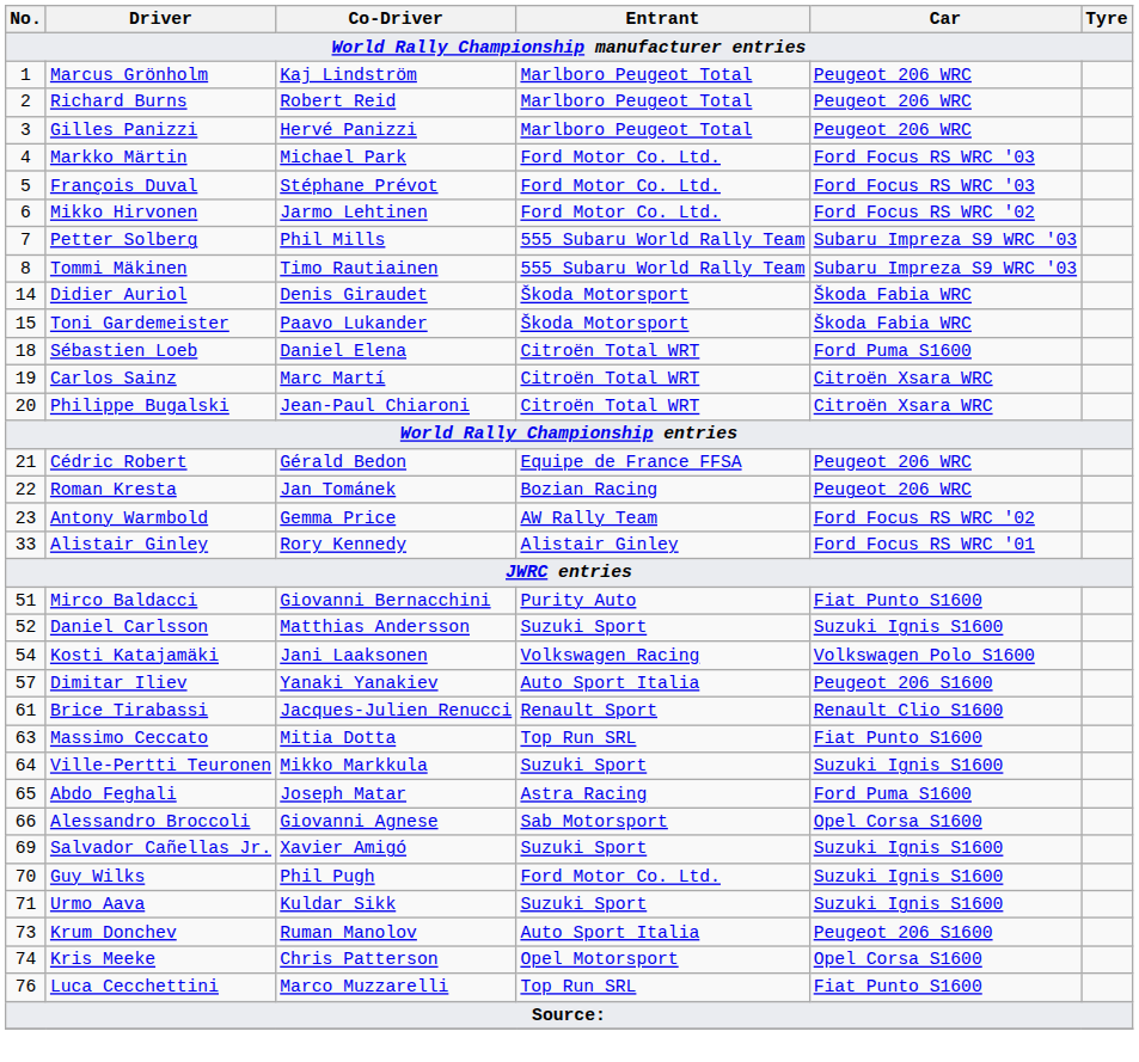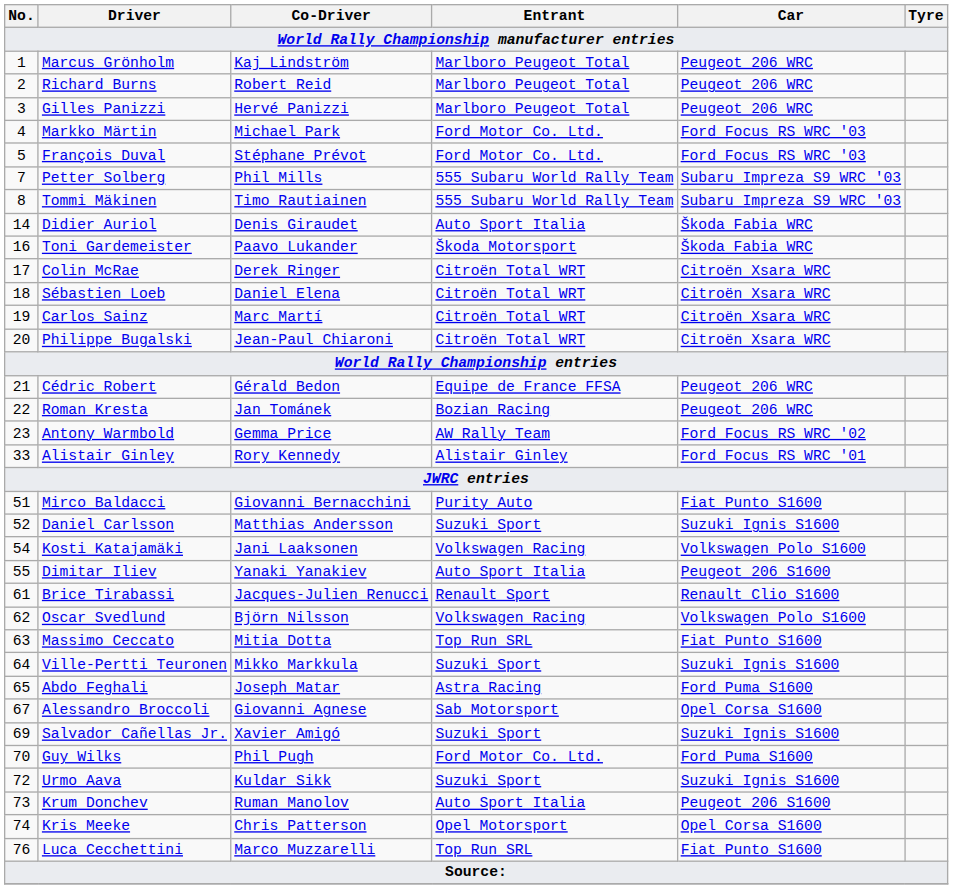 <table class="wikitable" style="font-size: 85%;">
 <tr>
 <th>No.</th>
 <th>Driver</th>
 <th>Co-Driver</th>
 <th>Entrant</th>
 <th>Car</th>
 <th>Tyre</th>
 </tr>
 <tr>
 <td style="background-color:#EAECF0; text-align:center" colspan="6"><strong><em><a href='#'>World Rally Championship</a> manufacturer entries</em></strong></td>
 </tr>
 <tr>
 <td align="center">1</td>
 <td> <a href='#'>Marcus Grönholm</a></td>
 <td> <a href='#'>Kaj Lindström</a></td>
 <td> <a href='#'>Marlboro Peugeot Total</a></td>
 <td><a href='#'>Peugeot 206 WRC</a></td>
 <td align="center"></td>
 </tr>
 <tr>
 <td align="center">2</td>
 <td> <a href='#'>Richard Burns</a></td>
 <td> <a href='#'>Robert Reid</a></td>
 <td> <a href='#'>Marlboro Peugeot Total</a></td>
 <td><a href='#'>Peugeot 206 WRC</a></td>
 <td align="center"></td>
 </tr>
 <tr>
 <td align="center">3</td>
 <td> <a href='#'>Gilles Panizzi</a></td>
 <td> <a href='#'>Hervé Panizzi</a></td>
 <td> <a href='#'>Marlboro Peugeot Total</a></td>
 <td><a href='#'>Peugeot 206 WRC</a></td>
 <td align="center"></td>
 </tr>
 <tr>
 <td align="center">4</td>
 <td> <a href='#'>Markko Märtin</a></td>
 <td> <a href='#'>Michael Park</a></td>
 <td> <a href='#'>Ford Motor Co. Ltd.</a></td>
 <td><a href='#'>Ford Focus RS WRC '03</a></td>
 <td align="center"></td>
 </tr>
 <tr>
 <td align="center">5</td>
 <td> <a href='#'>François Duval</a></td>
 <td> <a href='#'>Stéphane Prévot</a></td>
 <td> <a href='#'>Ford Motor Co. Ltd.</a></td>
 <td><a href='#'>Ford Focus RS WRC '03</a></td>
 <td align="center"></td>
 </tr>
 <tr>
-<td align="center">6</td>
-<td> <a href='#'>Mikko Hirvonen</a></td>
-<td> <a href='#'>Jarmo Lehtinen</a></td>
-<td> <a href='#'>Ford Motor Co. Ltd.</a></td>
-<td><a href='#'>Ford Focus RS WRC '02</a></td>
-<td align="center"></td>
-</tr>
-<tr>
 <td align="center">7</td>
 <td> <a href='#'>Petter Solberg</a></td>
 <td> <a href='#'>Phil Mills</a></td>
 <td> <a href='#'>555 Subaru World Rally Team</a></td>
 <td><a href='#'>Subaru Impreza S9 WRC '03</a></td>
 <td align="center"></td>
 </tr>
 <tr>
 <td align="center">8</td>
 <td> <a href='#'>Tommi Mäkinen</a></td>
 <td> <a href='#'>Timo Rautiainen</a></td>
 <td> <a href='#'>555 Subaru World Rally Team</a></td>
 <td><a href='#'>Subaru Impreza S9 WRC '03</a></td>
 <td align="center"></td>
 </tr>
 <tr>
 <td align="center">14</td>
 <td> <a href='#'>Didier Auriol</a></td>
 <td> <a href='#'>Denis Giraudet</a></td>
-<td> <a href='#'>Škoda Motorsport</a></td>
+<td> <a href='#'>Auto Sport Italia</a></td>
 <td><a href='#'>Škoda Fabia WRC</a></td>
 <td align="center"></td>
 </tr>
 <tr>
-<td align="center">15</td>
+<td align="center">16</td>
 <td> <a href='#'>Toni Gardemeister</a></td>
 <td> <a href='#'>Paavo Lukander</a></td>
 <td> <a href='#'>Škoda Motorsport</a></td>
 <td><a href='#'>Škoda Fabia WRC</a></td>
 <td align="center"></td>
 </tr>
 <tr>
+<td align="center">17</td>
+<td> <a href='#'>Colin McRae</a></td>
+<td> <a href='#'>Derek Ringer</a></td>
+<td> <a href='#'>Citroën Total WRT</a></td>
+<td><a href='#'>Citroën Xsara WRC</a></td>
+<td align="center"></td>
+</tr>
+<tr>
 <td align="center">18</td>
 <td> <a href='#'>Sébastien Loeb</a></td>
 <td> <a href='#'>Daniel Elena</a></td>
 <td> <a href='#'>Citroën Total WRT</a></td>
-<td><a href='#'>Ford Puma S1600</a></td>
+<td><a href='#'>Citroën Xsara WRC</a></td>
 <td align="center"></td>
 </tr>
 <tr>
 <td align="center">19</td>
 <td> <a href='#'>Carlos Sainz</a></td>
 <td> <a href='#'>Marc Martí</a></td>
 <td> <a href='#'>Citroën Total WRT</a></td>
 <td><a href='#'>Citroën Xsara WRC</a></td>
 <td align="center"></td>
 </tr>
 <tr>
 <td align="center">20</td>
 <td> <a href='#'>Philippe Bugalski</a></td>
 <td> <a href='#'>Jean-Paul Chiaroni</a></td>
 <td> <a href='#'>Citroën Total WRT</a></td>
 <td><a href='#'>Citroën Xsara WRC</a></td>
 <td align="center"></td>
 </tr>
 <tr>
 <td style="background-color:#EAECF0; text-align:center" colspan="6"><strong><em><a href='#'>World Rally Championship</a> entries</em></strong></td>
 </tr>
 <tr>
 <td align="center">21</td>
 <td> <a href='#'>Cédric Robert</a></td>
 <td> <a href='#'>Gérald Bedon</a></td>
 <td> <a href='#'>Equipe de France FFSA</a></td>
 <td><a href='#'>Peugeot 206 WRC</a></td>
 <td align="center"></td>
 </tr>
 <tr>
 <td align="center">22</td>
 <td> <a href='#'>Roman Kresta</a></td>
 <td> <a href='#'>Jan Tománek</a></td>
 <td> <a href='#'>Bozian Racing</a></td>
 <td><a href='#'>Peugeot 206 WRC</a></td>
 <td align="center"></td>
 </tr>
 <tr>
 <td align="center">23</td>
 <td> <a href='#'>Antony Warmbold</a></td>
 <td> <a href='#'>Gemma Price</a></td>
 <td> <a href='#'>AW Rally Team</a></td>
 <td><a href='#'>Ford Focus RS WRC '02</a></td>
 <td align="center"></td>
 </tr>
 <tr>
 <td align="center">33</td>
 <td> <a href='#'>Alistair Ginley</a></td>
 <td> <a href='#'>Rory Kennedy</a></td>
 <td> <a href='#'>Alistair Ginley</a></td>
 <td><a href='#'>Ford Focus RS WRC '01</a></td>
 <td></td>
 </tr>
 <tr>
 <td style="background-color:#EAECF0; text-align:center" colspan="6"><strong><em><a href='#'>JWRC</a> entries</em></strong></td>
 </tr>
 <tr>
 <td align="center">51</td>
 <td> <a href='#'>Mirco Baldacci</a></td>
 <td> <a href='#'>Giovanni Bernacchini</a></td>
 <td> <a href='#'>Purity Auto</a></td>
 <td><a href='#'>Fiat Punto S1600</a></td>
 <td align="center"></td>
 </tr>
 <tr>
 <td align="center">52</td>
 <td> <a href='#'>Daniel Carlsson</a></td>
 <td> <a href='#'>Matthias Andersson</a></td>
 <td> <a href='#'>Suzuki Sport</a></td>
 <td><a href='#'>Suzuki Ignis S1600</a></td>
 <td align="center"></td>
 </tr>
 <tr>
 <td align="center">54</td>
 <td> <a href='#'>Kosti Katajamäki</a></td>
 <td> <a href='#'>Jani Laaksonen</a></td>
 <td> <a href='#'>Volkswagen Racing</a></td>
 <td><a href='#'>Volkswagen Polo S1600</a></td>
 <td align="center"></td>
 </tr>
 <tr>
-<td align="center">57</td>
+<td align="center">55</td>
 <td> <a href='#'>Dimitar Iliev</a></td>
 <td> <a href='#'>Yanaki Yanakiev</a></td>
 <td> <a href='#'>Auto Sport Italia</a></td>
 <td><a href='#'>Peugeot 206 S1600</a></td>
 <td align="center"></td>
 </tr>
 <tr>
 <td align="center">61</td>
 <td> <a href='#'>Brice Tirabassi</a></td>
 <td> <a href='#'>Jacques-Julien Renucci</a></td>
 <td> <a href='#'>Renault Sport</a></td>
 <td><a href='#'>Renault Clio S1600</a></td>
+<td align="center"></td>
+</tr>
+<tr>
+<td align="center">62</td>
+<td> <a href='#'>Oscar Svedlund</a></td>
+<td> <a href='#'>Björn Nilsson</a></td>
+<td> <a href='#'>Volkswagen Racing</a></td>
+<td><a href='#'>Volkswagen Polo S1600</a></td>
 <td align="center"></td>
 </tr>
 <tr>
 <td align="center">63</td>
 <td> <a href='#'>Massimo Ceccato</a></td>
 <td> <a href='#'>Mitia Dotta</a></td>
 <td> <a href='#'>Top Run SRL</a></td>
 <td><a href='#'>Fiat Punto S1600</a></td>
 <td align="center"></td>
 </tr>
 <tr>
 <td align="center">64</td>
 <td> <a href='#'>Ville-Pertti Teuronen</a></td>
 <td> <a href='#'>Mikko Markkula</a></td>
 <td> <a href='#'>Suzuki Sport</a></td>
 <td><a href='#'>Suzuki Ignis S1600</a></td>
 <td align="center"></td>
 </tr>
 <tr>
 <td align="center">65</td>
 <td> <a href='#'>Abdo Feghali</a></td>
 <td> <a href='#'>Joseph Matar</a></td>
 <td> <a href='#'>Astra Racing</a></td>
 <td><a href='#'>Ford Puma S1600</a></td>
 <td align="center"></td>
 </tr>
 <tr>
-<td align="center">66</td>
+<td align="center">67</td>
 <td> <a href='#'>Alessandro Broccoli</a></td>
 <td> <a href='#'>Giovanni Agnese</a></td>
 <td> <a href='#'>Sab Motorsport</a></td>
 <td><a href='#'>Opel Corsa S1600</a></td>
 <td align="center"></td>
 </tr>
 <tr>
 <td align="center">69</td>
 <td> <a href='#'>Salvador Cañellas Jr.</a></td>
 <td> <a href='#'>Xavier Amigó</a></td>
 <td> <a href='#'>Suzuki Sport</a></td>
 <td><a href='#'>Suzuki Ignis S1600</a></td>
 <td align="center"></td>
 </tr>
 <tr>
 <td align="center">70</td>
 <td> <a href='#'>Guy Wilks</a></td>
 <td> <a href='#'>Phil Pugh</a></td>
 <td> <a href='#'>Ford Motor Co. Ltd.</a></td>
-<td><a href='#'>Suzuki Ignis S1600</a></td>
+<td><a href='#'>Ford Puma S1600</a></td>
 <td align="center"></td>
 </tr>
 <tr>
-<td align="center">71</td>
+<td align="center">72</td>
 <td> <a href='#'>Urmo Aava</a></td>
 <td> <a href='#'>Kuldar Sikk</a></td>
 <td> <a href='#'>Suzuki Sport</a></td>
 <td><a href='#'>Suzuki Ignis S1600</a></td>
 <td align="center"></td>
 </tr>
 <tr>
 <td align="center">73</td>
 <td> <a href='#'>Krum Donchev</a></td>
 <td> <a href='#'>Ruman Manolov</a></td>
 <td> <a href='#'>Auto Sport Italia</a></td>
 <td><a href='#'>Peugeot 206 S1600</a></td>
 <td align="center"></td>
 </tr>
 <tr>
 <td align="center">74</td>
 <td> <a href='#'>Kris Meeke</a></td>
 <td> <a href='#'>Chris Patterson</a></td>
 <td> <a href='#'>Opel Motorsport</a></td>
 <td><a href='#'>Opel Corsa S1600</a></td>
 <td align="center"></td>
 </tr>
 <tr>
 <td align="center">76</td>
 <td> <a href='#'>Luca Cecchettini</a></td>
 <td> <a href='#'>Marco Muzzarelli</a></td>
 <td> <a href='#'>Top Run SRL</a></td>
 <td><a href='#'>Fiat Punto S1600</a></td>
 <td align="center"></td>
 </tr>
 <tr>
 <td style="background-color:#EAECF0; text-align:center" colspan="6"><strong>Source:</strong></td>
 </tr>
 <tr>
 </tr>
 </table>
